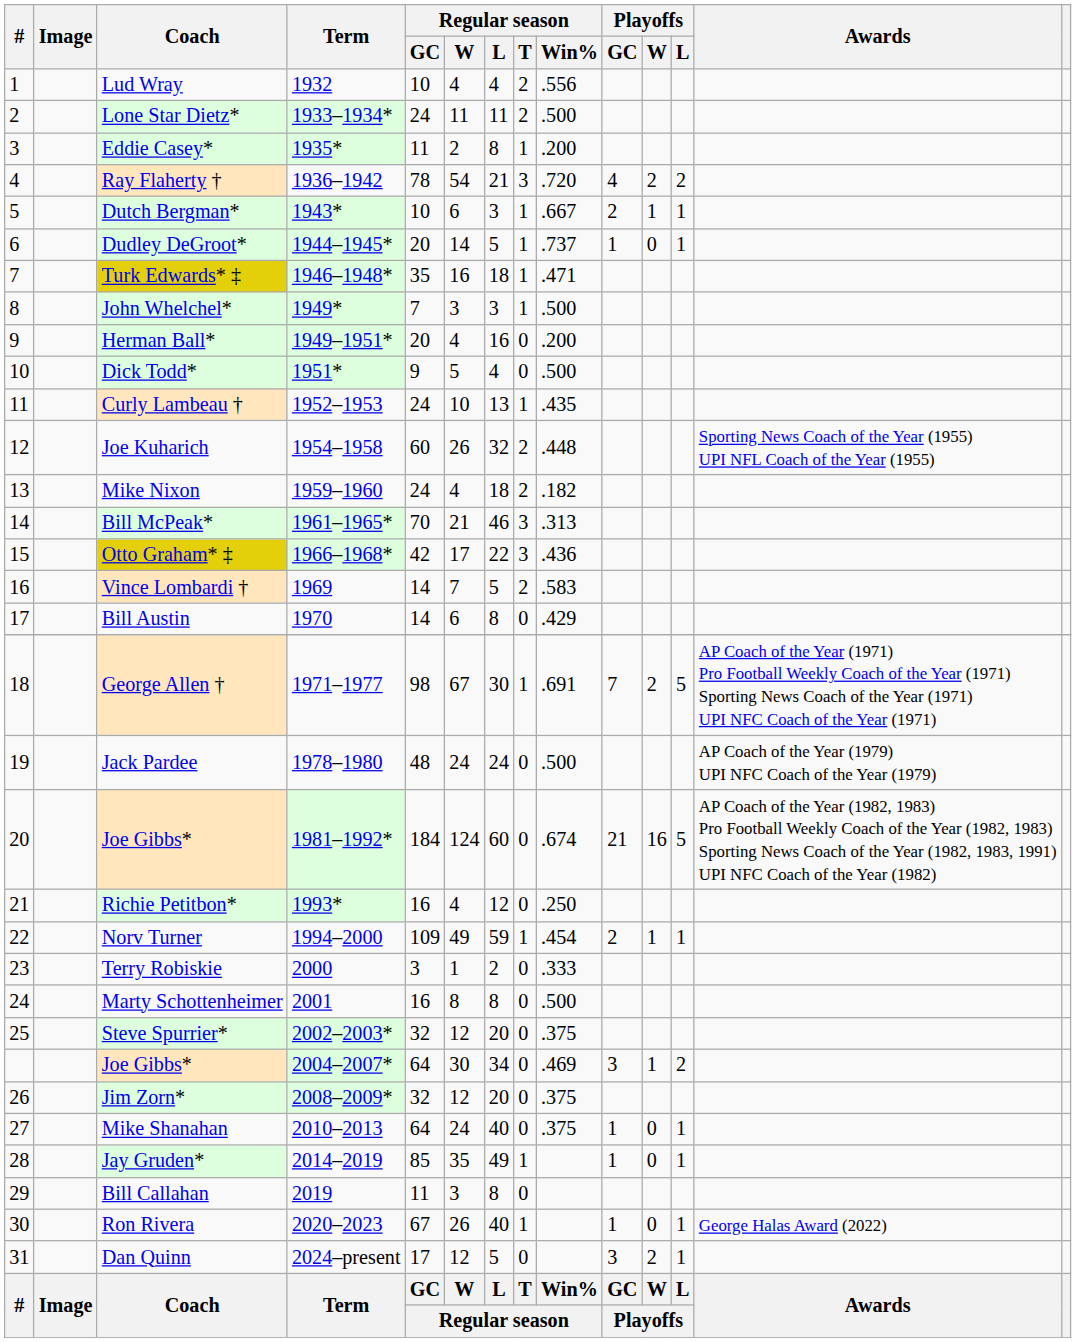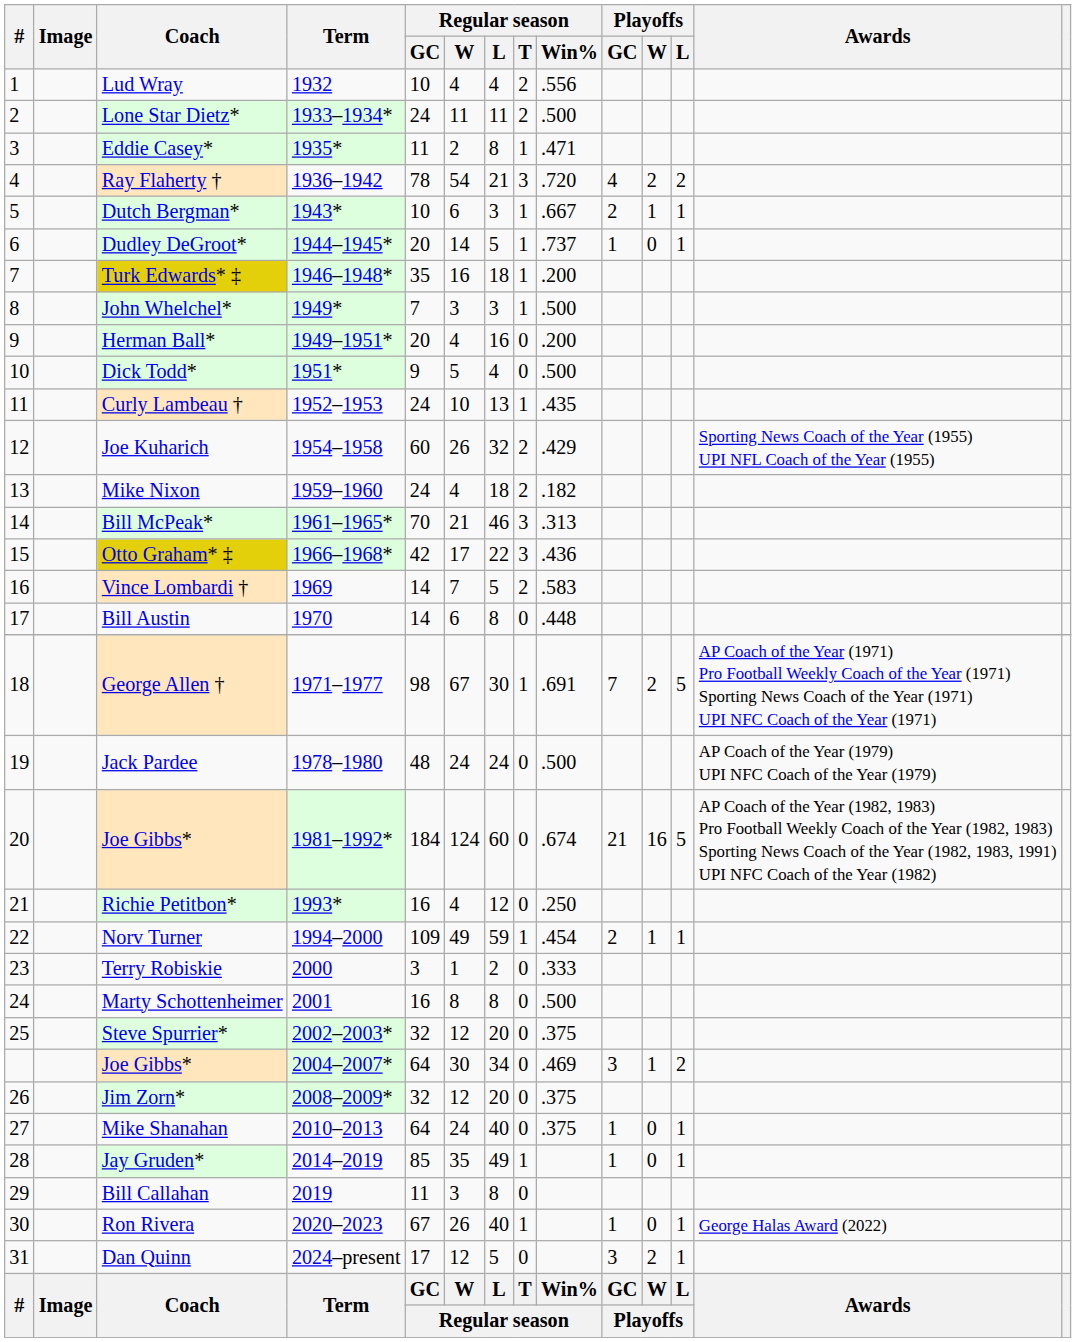 <table class="wikitable sortable">
 <tr>
 <th rowspan="2">#</th>
 <th rowspan="2" class=unsortable>Image</th>
 <th rowspan="2" class=unsortable>Coach</th>
 <th rowspan="2" class=unsortable>Term</th>
 <th colspan="5">Regular season</th>
 <th colspan="3">Playoffs</th>
 <th rowspan="2" class=unsortable>Awards</th>
 <th rowspan="2" class=unsortable></th>
 </tr>
 <tr>
 <th>GC</th>
 <th>W</th>
 <th>L</th>
 <th>T</th>
 <th>Win%</th>
 <th>GC</th>
 <th>W</th>
 <th>L</th>
 </tr>
 <tr>
 <td>1</td>
 <td></td>
 <td><a href='#'>Lud Wray</a></td>
 <td><a href='#'>1932</a></td>
 <td>10</td>
 <td>4</td>
 <td>4</td>
 <td>2</td>
 <td>.556</td>
 <td></td>
 <td></td>
 <td></td>
 <td></td>
 <td></td>
 </tr>
 <tr>
 <td>2</td>
 <td></td>
 <td style="background-color:#ddffdd"><a href='#'>Lone Star Dietz</a>*</td>
 <td style="background-color:#ddffdd"><a href='#'>1933</a>–<a href='#'>1934</a>*</td>
 <td>24</td>
 <td>11</td>
 <td>11</td>
 <td>2</td>
 <td>.500</td>
 <td></td>
 <td></td>
 <td></td>
 <td></td>
 <td></td>
 </tr>
 <tr>
 <td>3</td>
 <td></td>
 <td style="background-color:#ddffdd"><a href='#'>Eddie Casey</a>*</td>
 <td style="background-color:#ddffdd"><a href='#'>1935</a>*</td>
 <td>11</td>
 <td>2</td>
 <td>8</td>
 <td>1</td>
-<td>.200</td>
+<td>.471</td>
 <td></td>
 <td></td>
 <td></td>
 <td></td>
 <td></td>
 </tr>
 <tr>
 <td>4</td>
 <td></td>
 <td style="background-color:#FFE6BD"><a href='#'>Ray Flaherty</a> †</td>
 <td><a href='#'>1936</a>–<a href='#'>1942</a></td>
 <td>78</td>
 <td>54</td>
 <td>21</td>
 <td>3</td>
 <td>.720</td>
 <td>4</td>
 <td>2</td>
 <td>2</td>
 <td></td>
 <td></td>
 </tr>
 <tr>
 <td>5</td>
 <td></td>
 <td style="background-color:#ddffdd"><a href='#'>Dutch Bergman</a>*</td>
 <td style="background-color:#ddffdd"><a href='#'>1943</a>*</td>
 <td>10</td>
 <td>6</td>
 <td>3</td>
 <td>1</td>
 <td>.667</td>
 <td>2</td>
 <td>1</td>
 <td>1</td>
 <td></td>
 <td></td>
 </tr>
 <tr>
 <td>6</td>
 <td></td>
 <td style="background-color:#ddffdd"><a href='#'>Dudley DeGroot</a>*</td>
 <td style="background-color:#ddffdd"><a href='#'>1944</a>–<a href='#'>1945</a>*</td>
 <td>20</td>
 <td>14</td>
 <td>5</td>
 <td>1</td>
 <td>.737</td>
 <td>1</td>
 <td>0</td>
 <td>1</td>
 <td></td>
 <td></td>
 </tr>
 <tr>
 <td>7</td>
 <td></td>
 <td style="background-color:#E4D00A"><a href='#'>Turk Edwards</a>* ‡</td>
 <td style="background-color:#ddffdd"><a href='#'>1946</a>–<a href='#'>1948</a>*</td>
 <td>35</td>
 <td>16</td>
 <td>18</td>
 <td>1</td>
-<td>.471</td>
+<td>.200</td>
 <td></td>
 <td></td>
 <td></td>
 <td></td>
 <td></td>
 </tr>
 <tr>
 <td>8</td>
 <td></td>
 <td style="background-color:#ddffdd"><a href='#'>John Whelchel</a>*</td>
 <td style="background-color:#ddffdd"><a href='#'>1949</a>*</td>
 <td>7</td>
 <td>3</td>
 <td>3</td>
 <td>1</td>
 <td>.500</td>
 <td></td>
 <td></td>
 <td></td>
 <td></td>
 <td></td>
 </tr>
 <tr>
 <td>9</td>
 <td></td>
 <td style="background-color:#ddffdd"><a href='#'>Herman Ball</a>*</td>
 <td style="background-color:#ddffdd"><a href='#'>1949</a>–<a href='#'>1951</a>*</td>
 <td>20</td>
 <td>4</td>
 <td>16</td>
 <td>0</td>
 <td>.200</td>
 <td></td>
 <td></td>
 <td></td>
 <td></td>
 <td></td>
 </tr>
 <tr>
 <td>10</td>
 <td></td>
 <td style="background-color:#ddffdd"><a href='#'>Dick Todd</a>*</td>
 <td style="background-color:#ddffdd"><a href='#'>1951</a>*</td>
 <td>9</td>
 <td>5</td>
 <td>4</td>
 <td>0</td>
 <td>.500</td>
 <td></td>
 <td></td>
 <td></td>
 <td></td>
 <td></td>
 </tr>
 <tr>
 <td>11</td>
 <td></td>
 <td style="background-color:#FFE6BD"><a href='#'>Curly Lambeau</a> †</td>
 <td><a href='#'>1952</a>–<a href='#'>1953</a></td>
 <td>24</td>
 <td>10</td>
 <td>13</td>
 <td>1</td>
 <td>.435</td>
 <td></td>
 <td></td>
 <td></td>
 <td></td>
 <td></td>
 </tr>
 <tr>
 <td>12</td>
 <td></td>
 <td><a href='#'>Joe Kuharich</a></td>
 <td><a href='#'>1954</a>–<a href='#'>1958</a></td>
 <td>60</td>
 <td>26</td>
 <td>32</td>
 <td>2</td>
-<td>.448</td>
+<td>.429</td>
 <td></td>
 <td></td>
 <td></td>
 <td><small><a href='#'>Sporting News Coach of the Year</a> (1955)<br> <a href='#'>UPI NFL Coach of the Year</a> (1955)</small></td>
 <td></td>
 </tr>
 <tr>
 <td>13</td>
 <td></td>
 <td><a href='#'>Mike Nixon</a></td>
 <td><a href='#'>1959</a>–<a href='#'>1960</a></td>
 <td>24</td>
 <td>4</td>
 <td>18</td>
 <td>2</td>
 <td>.182</td>
 <td></td>
 <td></td>
 <td></td>
 <td></td>
 <td></td>
 </tr>
 <tr>
 <td>14</td>
 <td></td>
 <td style="background-color:#ddffdd"><a href='#'>Bill McPeak</a>*</td>
 <td style="background-color:#ddffdd"><a href='#'>1961</a>–<a href='#'>1965</a>*</td>
 <td>70</td>
 <td>21</td>
 <td>46</td>
 <td>3</td>
 <td>.313</td>
 <td></td>
 <td></td>
 <td></td>
 <td></td>
 <td></td>
 </tr>
 <tr>
 <td>15</td>
 <td></td>
 <td style="background-color:#E4D00A"><a href='#'>Otto Graham</a>* ‡</td>
 <td style="background-color:#ddffdd"><a href='#'>1966</a>–<a href='#'>1968</a>*</td>
 <td>42</td>
 <td>17</td>
 <td>22</td>
 <td>3</td>
 <td>.436</td>
 <td></td>
 <td></td>
 <td></td>
 <td></td>
 <td></td>
 </tr>
 <tr>
 <td>16</td>
 <td></td>
 <td style="background-color:#FFE6BD"><a href='#'>Vince Lombardi</a> †</td>
 <td><a href='#'>1969</a></td>
 <td>14</td>
 <td>7</td>
 <td>5</td>
 <td>2</td>
 <td>.583</td>
 <td></td>
 <td></td>
 <td></td>
 <td></td>
 <td></td>
 </tr>
 <tr>
 <td>17</td>
 <td></td>
 <td><a href='#'>Bill Austin</a></td>
 <td><a href='#'>1970</a></td>
 <td>14</td>
 <td>6</td>
 <td>8</td>
 <td>0</td>
-<td>.429</td>
+<td>.448</td>
 <td></td>
 <td></td>
 <td></td>
 <td></td>
 <td></td>
 </tr>
 <tr>
 </tr>
 <tr>
 <td>18</td>
 <td></td>
 <td style="background-color:#FFE6BD"><a href='#'>George Allen</a> †</td>
 <td><a href='#'>1971</a>–<a href='#'>1977</a></td>
 <td>98</td>
 <td>67</td>
 <td>30</td>
 <td>1</td>
 <td>.691</td>
 <td>7</td>
 <td>2</td>
 <td>5</td>
 <td><small> <a href='#'>AP Coach of the Year</a> (1971)<br> <a href='#'>Pro Football Weekly Coach of the Year</a> (1971)<br> Sporting News Coach of the Year (1971)<br> <a href='#'>UPI NFC Coach of the Year</a> (1971)</small></td>
 <td></td>
 </tr>
 <tr>
 <td>19</td>
 <td></td>
 <td><a href='#'>Jack Pardee</a></td>
 <td><a href='#'>1978</a>–<a href='#'>1980</a></td>
 <td>48</td>
 <td>24</td>
 <td>24</td>
 <td>0</td>
 <td>.500</td>
 <td></td>
 <td></td>
 <td></td>
 <td><small> AP Coach of the Year (1979)<br> UPI NFC Coach of the Year (1979)</small></td>
 <td></td>
 </tr>
 <tr>
 <td>20</td>
 <td></td>
 <td style="background-color:#FFE6BD"><a href='#'>Joe Gibbs</a>*</td>
 <td style="background-color:#ddffdd"><a href='#'>1981</a>–<a href='#'>1992</a>*</td>
 <td>184</td>
 <td>124</td>
 <td>60</td>
 <td>0</td>
 <td>.674</td>
 <td>21</td>
 <td>16</td>
 <td>5</td>
 <td><small> AP Coach of the Year (1982, 1983)<br> Pro Football Weekly Coach of the Year (1982, 1983) <br> Sporting News Coach of the Year (1982, 1983, 1991) <br> UPI NFC Coach of the Year (1982)</small></td>
 <td></td>
 </tr>
 <tr>
 <td>21</td>
 <td></td>
 <td style="background-color:#ddffdd"><a href='#'>Richie Petitbon</a>*</td>
 <td style="background-color:#ddffdd"><a href='#'>1993</a>*</td>
 <td>16</td>
 <td>4</td>
 <td>12</td>
 <td>0</td>
 <td>.250</td>
 <td></td>
 <td></td>
 <td></td>
 <td></td>
 <td></td>
 </tr>
 <tr>
 <td>22</td>
 <td></td>
 <td><a href='#'>Norv Turner</a></td>
 <td><a href='#'>1994</a>–<a href='#'>2000</a></td>
 <td>109</td>
 <td>49</td>
 <td>59</td>
 <td>1</td>
 <td>.454</td>
 <td>2</td>
 <td>1</td>
 <td>1</td>
 <td></td>
 <td></td>
 </tr>
 <tr>
 <td>23</td>
 <td></td>
 <td><a href='#'>Terry Robiskie</a></td>
 <td><a href='#'>2000</a></td>
 <td>3</td>
 <td>1</td>
 <td>2</td>
 <td>0</td>
 <td>.333</td>
 <td></td>
 <td></td>
 <td></td>
 <td></td>
 <td></td>
 </tr>
 <tr>
 <td>24</td>
 <td></td>
 <td><a href='#'>Marty Schottenheimer</a></td>
 <td><a href='#'>2001</a></td>
 <td>16</td>
 <td>8</td>
 <td>8</td>
 <td>0</td>
 <td>.500</td>
 <td></td>
 <td></td>
 <td></td>
 <td></td>
 <td></td>
 </tr>
 <tr>
 <td>25</td>
 <td></td>
 <td style="background-color:#ddffdd"><a href='#'>Steve Spurrier</a>*</td>
 <td style="background-color:#ddffdd"><a href='#'>2002</a>–<a href='#'>2003</a>*</td>
 <td>32</td>
 <td>12</td>
 <td>20</td>
 <td>0</td>
 <td>.375</td>
 <td></td>
 <td></td>
 <td></td>
 <td></td>
 <td></td>
 </tr>
 <tr>
 <td></td>
 <td></td>
 <td style="background-color:#FFE6BD"><a href='#'>Joe Gibbs</a>*</td>
 <td style="background-color:#ddffdd"><a href='#'>2004</a>–<a href='#'>2007</a>*</td>
 <td>64</td>
 <td>30</td>
 <td>34</td>
 <td>0</td>
 <td>.469</td>
 <td>3</td>
 <td>1</td>
 <td>2</td>
 <td></td>
 <td></td>
 </tr>
 <tr>
 <td>26</td>
 <td></td>
 <td style="background-color:#ddffdd"><a href='#'>Jim Zorn</a>*</td>
 <td style="background-color:#ddffdd"><a href='#'>2008</a>–<a href='#'>2009</a>*</td>
 <td>32</td>
 <td>12</td>
 <td>20</td>
 <td>0</td>
 <td>.375</td>
 <td></td>
 <td></td>
 <td></td>
 <td></td>
 <td></td>
 </tr>
 <tr>
 <td>27</td>
 <td></td>
 <td><a href='#'>Mike Shanahan</a></td>
 <td><a href='#'>2010</a>–<a href='#'>2013</a></td>
 <td>64</td>
 <td>24</td>
 <td>40</td>
 <td>0</td>
 <td>.375</td>
 <td>1</td>
 <td>0</td>
 <td>1</td>
 <td></td>
 <td></td>
 </tr>
 <tr>
 <td>28</td>
 <td></td>
 <td style="background-color:#ddffdd"><a href='#'>Jay Gruden</a>*</td>
 <td><a href='#'>2014</a>–<a href='#'>2019</a></td>
 <td>85</td>
 <td>35</td>
 <td>49</td>
 <td>1</td>
 <td></td>
 <td>1</td>
 <td>0</td>
 <td>1</td>
 <td></td>
 <td></td>
 </tr>
 <tr>
 <td>29</td>
 <td></td>
 <td><a href='#'>Bill Callahan</a></td>
 <td><a href='#'>2019</a></td>
 <td>11</td>
 <td>3</td>
 <td>8</td>
 <td>0</td>
 <td></td>
 <td></td>
 <td></td>
 <td></td>
 <td></td>
 <td></td>
 </tr>
 <tr>
 <td>30</td>
 <td></td>
 <td><a href='#'>Ron Rivera</a></td>
 <td><a href='#'>2020</a>–<a href='#'>2023</a></td>
 <td>67</td>
 <td>26</td>
 <td>40</td>
 <td>1</td>
 <td></td>
 <td>1</td>
 <td>0</td>
 <td>1</td>
 <td><small><a href='#'>George Halas Award</a> (2022)</small></td>
 <td></td>
 </tr>
 <tr>
 <td>31</td>
 <td></td>
 <td><a href='#'>Dan Quinn</a></td>
 <td><a href='#'>2024</a>–present</td>
 <td>17</td>
 <td>12</td>
 <td>5</td>
 <td>0</td>
 <td></td>
 <td>3</td>
 <td>2</td>
 <td>1</td>
 <td></td>
 <td></td>
 </tr>
 <tr>
 <th rowspan="2">#</th>
 <th rowspan="2">Image</th>
 <th rowspan="2">Coach</th>
 <th rowspan="2">Term</th>
 <th>GC</th>
 <th>W</th>
 <th>L</th>
 <th>T</th>
 <th>Win%</th>
 <th>GC</th>
 <th>W</th>
 <th>L</th>
 <th rowspan="2">Awards</th>
 <th rowspan="2"></th>
 </tr>
 <tr>
 <th colspan="5">Regular season</th>
 <th colspan="3">Playoffs</th>
 </tr>
 </table>
